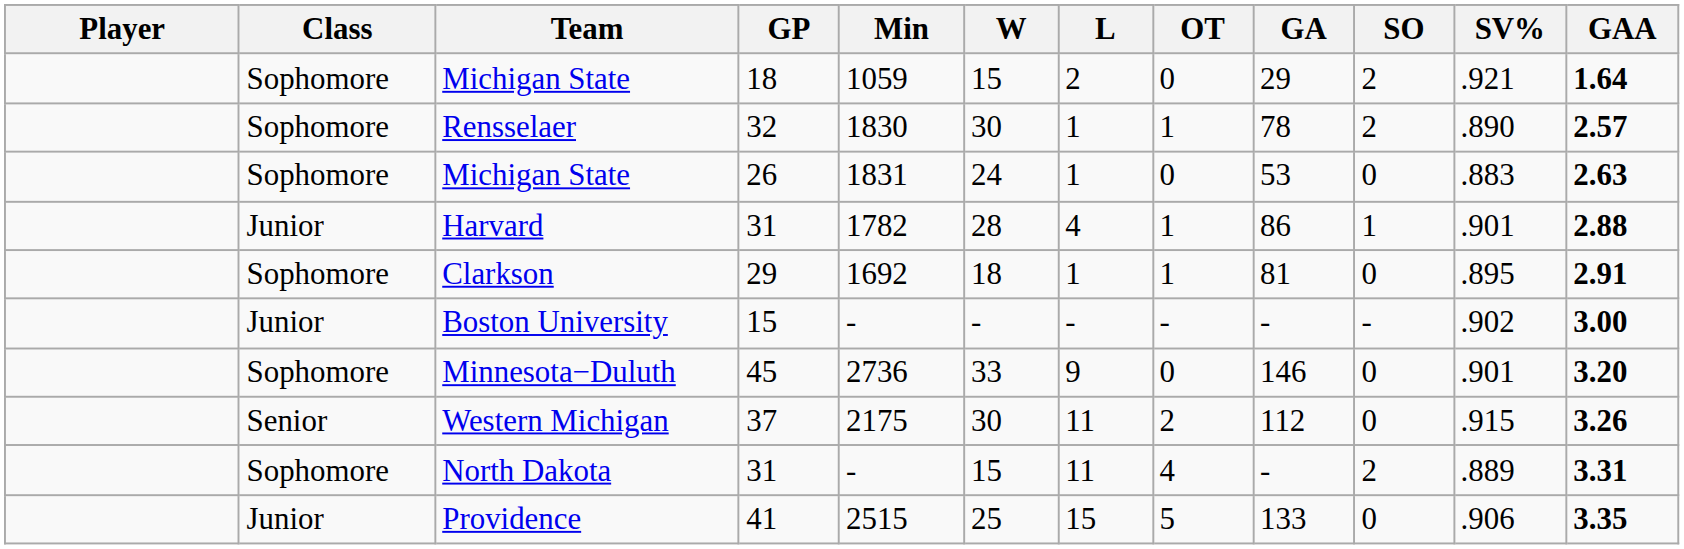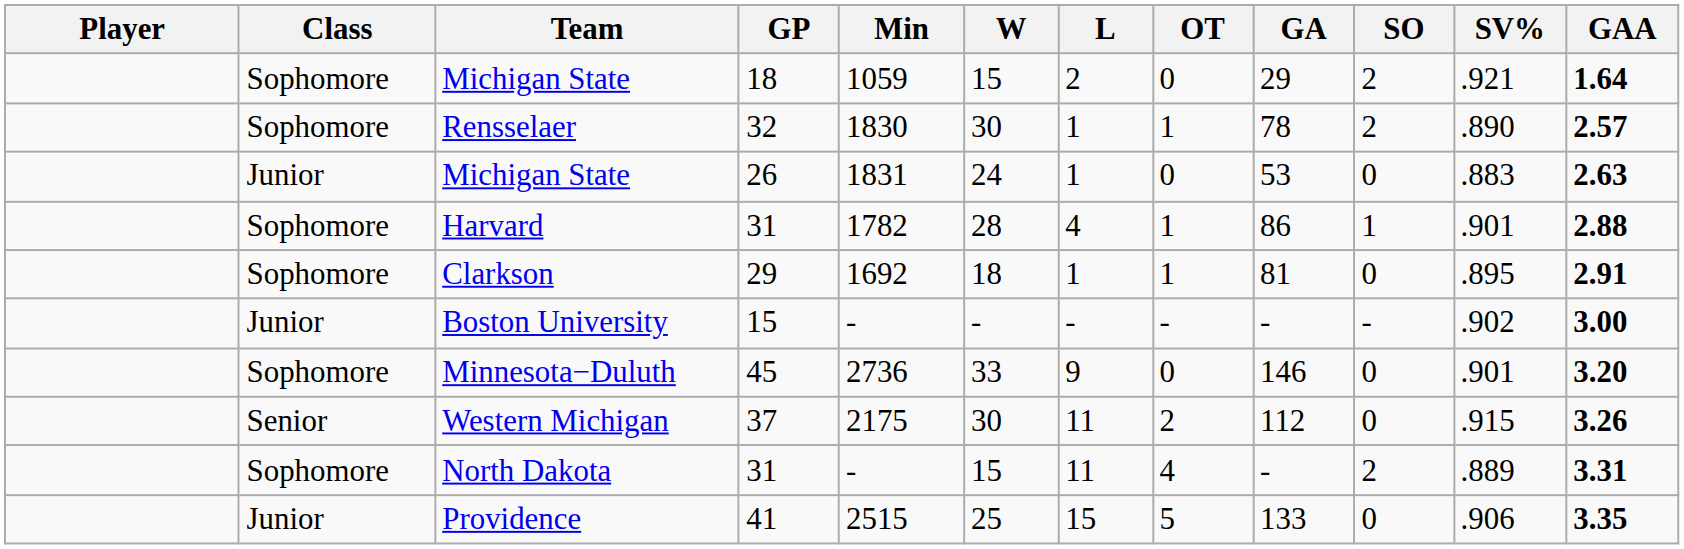 <table class="wikitable sortable">
 <tr>
 <th style="width: 11em;">Player</th>
 <th style="width: 7em;">Class</th>
 <th style="width: 11em;">Team</th>
 <th style="width: 4em;">GP</th>
 <th style="width: 5em;">Min</th>
 <th style="width: 4em;">W</th>
 <th style="width: 4em;">L</th>
 <th style="width: 4em;">OT</th>
 <th style="width: 4em;">GA</th>
 <th style="width: 4em;">SO</th>
 <th style="width: 4em;">SV%</th>
 <th style="width: 4em;">GAA</th>
 </tr>
 <tr>
 <td></td>
 <td>Sophomore</td>
 <td><a href='#'>Michigan State</a></td>
 <td>18</td>
 <td>1059</td>
 <td>15</td>
 <td>2</td>
 <td>0</td>
 <td>29</td>
 <td>2</td>
 <td>.921</td>
 <td><strong>1.64</strong></td>
 </tr>
 <tr>
 <td></td>
 <td>Sophomore</td>
 <td><a href='#'>Rensselaer</a></td>
 <td>32</td>
 <td>1830</td>
 <td>30</td>
 <td>1</td>
 <td>1</td>
 <td>78</td>
 <td>2</td>
 <td>.890</td>
 <td><strong>2.57</strong></td>
 </tr>
 <tr>
 <td></td>
-<td>Sophomore</td>
+<td>Junior</td>
 <td><a href='#'>Michigan State</a></td>
 <td>26</td>
 <td>1831</td>
 <td>24</td>
 <td>1</td>
 <td>0</td>
 <td>53</td>
 <td>0</td>
 <td>.883</td>
 <td><strong>2.63</strong></td>
 </tr>
 <tr>
 <td></td>
-<td>Junior</td>
+<td>Sophomore</td>
 <td><a href='#'>Harvard</a></td>
 <td>31</td>
 <td>1782</td>
 <td>28</td>
 <td>4</td>
 <td>1</td>
 <td>86</td>
 <td>1</td>
 <td>.901</td>
 <td><strong>2.88</strong></td>
 </tr>
 <tr>
 <td></td>
 <td>Sophomore</td>
 <td><a href='#'>Clarkson</a></td>
 <td>29</td>
 <td>1692</td>
 <td>18</td>
 <td>1</td>
 <td>1</td>
 <td>81</td>
 <td>0</td>
 <td>.895</td>
 <td><strong>2.91</strong></td>
 </tr>
 <tr>
 <td></td>
 <td>Junior</td>
 <td><a href='#'>Boston University</a></td>
 <td>15</td>
 <td>-</td>
 <td>-</td>
 <td>-</td>
 <td>-</td>
 <td>-</td>
 <td>-</td>
 <td>.902</td>
 <td><strong>3.00</strong></td>
 </tr>
 <tr>
 <td></td>
 <td>Sophomore</td>
 <td><a href='#'>Minnesota−Duluth</a></td>
 <td>45</td>
 <td>2736</td>
 <td>33</td>
 <td>9</td>
 <td>0</td>
 <td>146</td>
 <td>0</td>
 <td>.901</td>
 <td><strong>3.20</strong></td>
 </tr>
 <tr>
 <td></td>
 <td>Senior</td>
 <td><a href='#'>Western Michigan</a></td>
 <td>37</td>
 <td>2175</td>
 <td>30</td>
 <td>11</td>
 <td>2</td>
 <td>112</td>
 <td>0</td>
 <td>.915</td>
 <td><strong>3.26</strong></td>
 </tr>
 <tr>
 <td></td>
 <td>Sophomore</td>
 <td><a href='#'>North Dakota</a></td>
 <td>31</td>
 <td>-</td>
 <td>15</td>
 <td>11</td>
 <td>4</td>
 <td>-</td>
 <td>2</td>
 <td>.889</td>
 <td><strong>3.31</strong></td>
 </tr>
 <tr>
 <td></td>
 <td>Junior</td>
 <td><a href='#'>Providence</a></td>
 <td>41</td>
 <td>2515</td>
 <td>25</td>
 <td>15</td>
 <td>5</td>
 <td>133</td>
 <td>0</td>
 <td>.906</td>
 <td><strong>3.35</strong></td>
 </tr>
 </table>
